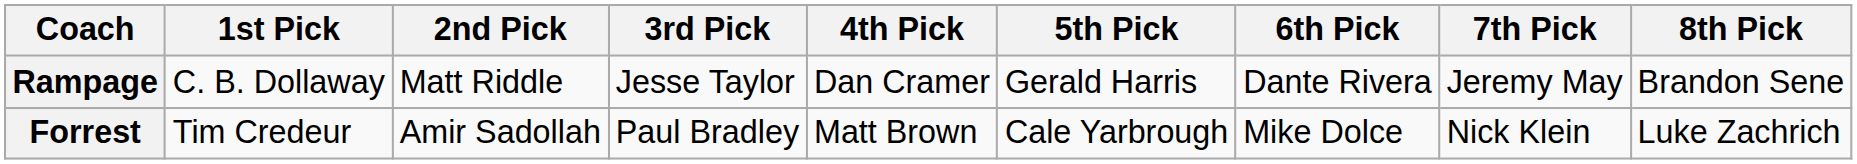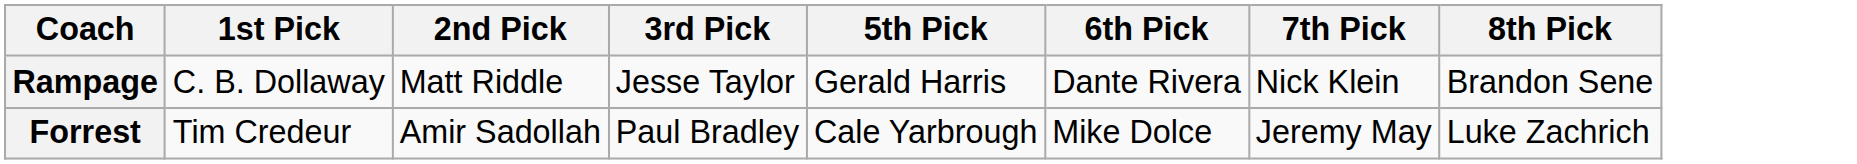 <table class="wikitable">
 <tr>
 <th>Coach</th>
 <th>1st Pick</th>
 <th>2nd Pick</th>
 <th>3rd Pick</th>
-<th>4th Pick</th>
 <th>5th Pick</th>
 <th>6th Pick</th>
 <th>7th Pick</th>
 <th>8th Pick</th>
 </tr>
 <tr>
 <th>Rampage</th>
 <td>C. B. Dollaway</td>
 <td>Matt Riddle</td>
 <td>Jesse Taylor</td>
-<td>Dan Cramer</td>
 <td>Gerald Harris</td>
 <td>Dante Rivera</td>
-<td>Jeremy May</td>
+<td>Nick Klein</td>
 <td>Brandon Sene</td>
 </tr>
 <tr>
 <th>Forrest</th>
 <td>Tim Credeur</td>
 <td>Amir Sadollah</td>
 <td>Paul Bradley</td>
-<td>Matt Brown</td>
 <td>Cale Yarbrough</td>
 <td>Mike Dolce</td>
-<td>Nick Klein</td>
+<td>Jeremy May</td>
 <td>Luke Zachrich</td>
 </tr>
 </table>
